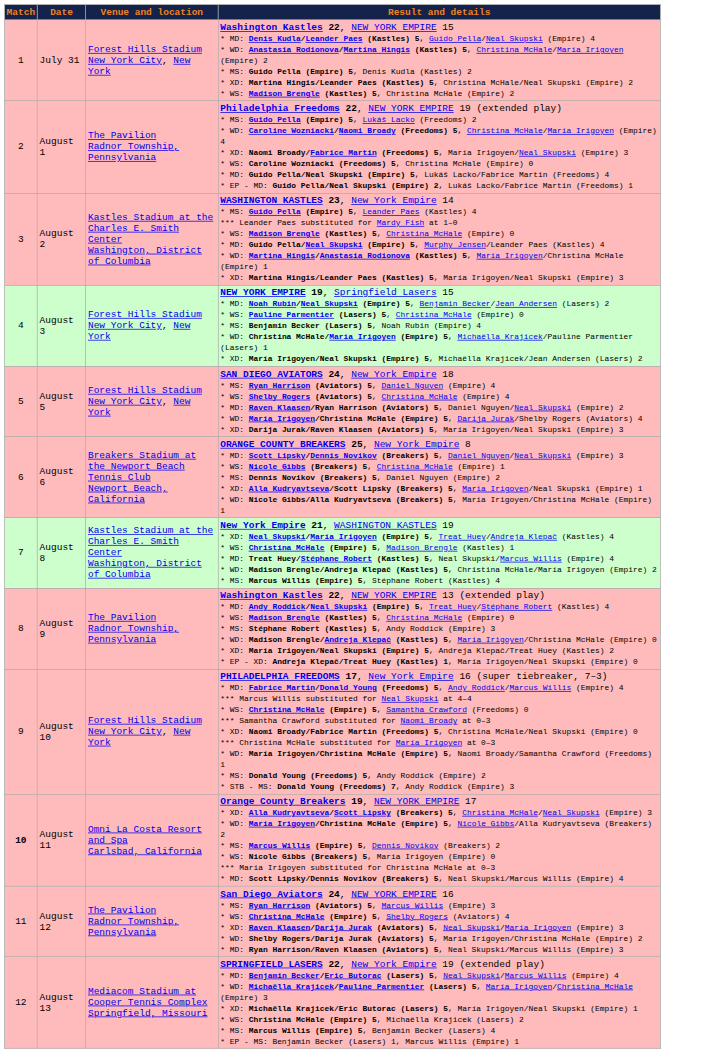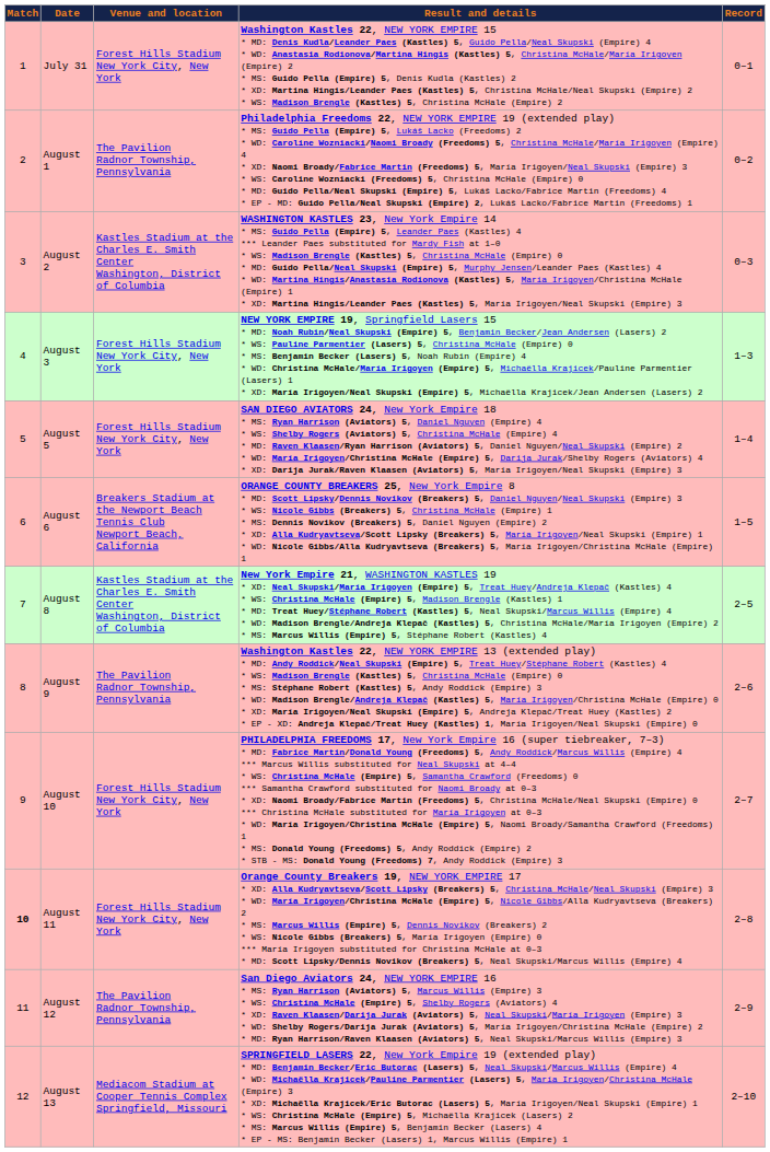 <table class="wikitable" style="text-align:left">
 <tr>
 <th style="background:#14234B; color:#F18121" width="25px">Match</th>
 <th style="background:#14234B; color:#F18121" width="60px">Date</th>
 <th style="background:#14234B; color:#F18121" width="175px">Venue and location</th>
 <th style="background:#14234B; color:#F18121" width="600px">Result and details</th>
+<th style="background:#14234B; color:#F18121" width="25px">Record</th>
 </tr>
 <tr bgcolor="ffbbbb">
 <td style="text-align:center">1</td>
 <td>July 31</td>
 <td><a href='#'>Forest Hills Stadium</a><br><a href='#'>New York City</a>, <a href='#'>New York</a></td>
 <td><strong><a href='#'>Washington Kastles</a> 22</strong>, <a href='#'>NEW YORK EMPIRE</a> 15<br><small>* MD: <strong><a href='#'>Denis Kudla</a>/<a href='#'>Leander Paes</a> (Kastles) 5</strong>, <a href='#'>Guido Pella</a>/<a href='#'>Neal Skupski</a> (Empire) 4<br>* WD: <strong><a href='#'>Anastasia Rodionova</a>/<a href='#'>Martina Hingis</a> (Kastles) 5</strong>, <a href='#'>Christina McHale</a>/<a href='#'>María Irigoyen</a> (Empire) 2<br>* MS: <strong>Guido Pella (Empire) 5</strong>, Denis Kudla (Kastles) 2<br>* XD: <strong>Martina Hingis/Leander Paes (Kastles) 5</strong>, Christina McHale/Neal Skupski (Empire) 2<br>* WS: <strong><a href='#'>Madison Brengle</a> (Kastles) 5</strong>, Christina McHale (Empire) 2</small></td>
+<td style="text-align:center">0–1</td>
 </tr>
 <tr bgcolor="ffbbbb">
 <td style="text-align:center">2</td>
 <td>August 1</td>
 <td><a href='#'>The Pavilion</a><br><a href='#'>Radnor Township, Pennsylvania</a></td>
 <td><strong><a href='#'>Philadelphia Freedoms</a> 22</strong>, <a href='#'>NEW YORK EMPIRE</a> 19 (extended play)<br><small>* MS: <strong><a href='#'>Guido Pella</a> (Empire) 5</strong>, <a href='#'>Lukáš Lacko</a> (Freedoms) 2<br>* WD: <strong><a href='#'>Caroline Wozniacki</a>/<a href='#'>Naomi Broady</a> (Freedoms) 5</strong>, <a href='#'>Christina McHale</a>/<a href='#'>María Irigoyen</a> (Empire) 4<br>* XD: <strong>Naomi Broady/<a href='#'>Fabrice Martin</a> (Freedoms) 5</strong>, María Irigoyen/<a href='#'>Neal Skupski</a> (Empire) 3<br>* WS: <strong>Caroline Wozniacki (Freedoms) 5</strong>, Christina McHale (Empire) 0<br>* MD: <strong>Guido Pella/Neal Skupski (Empire) 5</strong>, Lukáš Lacko/Fabrice Martin (Freedoms) 4<br>* EP - MD: <strong>Guido Pella/Neal Skupski (Empire) 2</strong>, Lukáš Lacko/Fabrice Martin (Freedoms) 1</small></td>
+<td style="text-align:center">0–2</td>
 </tr>
 <tr bgcolor="ffbbbb">
 <td style="text-align:center">3</td>
 <td>August 2</td>
 <td><a href='#'>Kastles Stadium at the Charles E. Smith Center</a><br><a href='#'>Washington, District of Columbia</a></td>
 <td><strong><a href='#'>WASHINGTON KASTLES</a> 23</strong>, <a href='#'>New York Empire</a> 14<br><small>* MS: <strong><a href='#'>Guido Pella</a> (Empire) 5</strong>, <a href='#'>Leander Paes</a> (Kastles) 4<br>*** Leander Paes substituted for <a href='#'>Mardy Fish</a> at 1–0<br>* WS: <strong><a href='#'>Madison Brengle</a> (Kastles) 5</strong>, <a href='#'>Christina McHale</a> (Empire) 0<br>* MD: <strong>Guido Pella/<a href='#'>Neal Skupski</a> (Empire) 5</strong>, <a href='#'>Murphy Jensen</a>/Leander Paes (Kastles) 4<br>* WD: <strong><a href='#'>Martina Hingis</a>/<a href='#'>Anastasia Rodionova</a> (Kastles) 5</strong>, <a href='#'>María Irigoyen</a>/Christina McHale (Empire) 1<br>* XD: <strong>Martina Hingis/Leander Paes (Kastles) 5</strong>, María Irigoyen/Neal Skupski (Empire) 3</small></td>
+<td style="text-align:center">0–3</td>
 </tr>
 <tr bgcolor="ccffcc">
 <td style="text-align:center">4</td>
 <td>August 3</td>
 <td><a href='#'>Forest Hills Stadium</a><br><a href='#'>New York City</a>, <a href='#'>New York</a></td>
 <td><strong><a href='#'>NEW YORK EMPIRE</a> 19</strong>, <a href='#'>Springfield Lasers</a> 15<br><small>* MD: <strong><a href='#'>Noah Rubin</a>/<a href='#'>Neal Skupski</a> (Empire) 5</strong>, <a href='#'>Benjamin Becker</a>/<a href='#'>Jean Andersen</a> (Lasers) 2<br>* WS: <strong><a href='#'>Pauline Parmentier</a> (Lasers) 5</strong>, <a href='#'>Christina McHale</a> (Empire) 0<br>* MS: <strong>Benjamin Becker (Lasers) 5</strong>, Noah Rubin (Empire) 4<br>* WD: <strong>Christina McHale/<a href='#'>María Irigoyen</a> (Empire) 5</strong>, <a href='#'>Michaëlla Krajicek</a>/Pauline Parmentier (Lasers) 1<br>* XD: <strong>María Irigoyen/Neal Skupski (Empire) 5</strong>, Michaëlla Krajicek/Jean Andersen (Lasers) 2</small></td>
+<td style="text-align:center">1–3</td>
 </tr>
 <tr bgcolor="ffbbbb">
 <td style="text-align:center">5</td>
 <td>August 5</td>
 <td><a href='#'>Forest Hills Stadium</a><br><a href='#'>New York City</a>, <a href='#'>New York</a></td>
 <td><strong><a href='#'>SAN DIEGO AVIATORS</a> 24</strong>, <a href='#'>New York Empire</a> 18<br><small>* MS: <strong><a href='#'>Ryan Harrison</a> (Aviators) 5</strong>, <a href='#'>Daniel Nguyen</a> (Empire) 4<br>* WS: <strong><a href='#'>Shelby Rogers</a> (Aviators) 5</strong>, <a href='#'>Christina McHale</a> (Empire) 4<br>* MD: <strong><a href='#'>Raven Klaasen</a>/Ryan Harrison (Aviators) 5</strong>, Daniel Nguyen/<a href='#'>Neal Skupski</a> (Empire) 2<br>* WD: <strong><a href='#'>María Irigoyen</a>/Christina McHale (Empire) 5</strong>, <a href='#'>Darija Jurak</a>/Shelby Rogers (Aviators) 4<br>* XD: <strong>Darija Jurak/Raven Klaasen (Aviators) 5</strong>, María Irigoyen/Neal Skupski (Empire) 3</small></td>
+<td style="text-align:center">1–4</td>
 </tr>
 <tr bgcolor="ffbbbb">
 <td style="text-align:center">6</td>
 <td>August 6</td>
 <td><a href='#'>Breakers Stadium at the Newport Beach Tennis Club</a><br><a href='#'>Newport Beach, California</a></td>
 <td><strong><a href='#'>ORANGE COUNTY BREAKERS</a> 25</strong>, <a href='#'>New York Empire</a> 8<br><small>* MD: <strong><a href='#'>Scott Lipsky</a>/<a href='#'>Dennis Novikov</a> (Breakers) 5</strong>, <a href='#'>Daniel Nguyen</a>/<a href='#'>Neal Skupski</a> (Empire) 3<br>* WS: <strong><a href='#'>Nicole Gibbs</a> (Breakers) 5</strong>, <a href='#'>Christina McHale</a> (Empire) 1<br>* MS: <strong>Dennis Novikov (Breakers) 5</strong>, Daniel Nguyen (Empire) 2<br>* XD: <strong><a href='#'>Alla Kudryavtseva</a>/Scott Lipsky (Breakers) 5</strong>, <a href='#'>María Irigoyen</a>/Neal Skupski (Empire) 1<br>* WD: <strong>Nicole Gibbs/Alla Kudryavtseva (Breakers) 5</strong>, María Irigoyen/Christina McHale (Empire) 1</small></td>
+<td style="text-align:center">1–5</td>
 </tr>
 <tr bgcolor="ccffcc">
 <td style="text-align:center">7</td>
 <td>August 8</td>
 <td><a href='#'>Kastles Stadium at the Charles E. Smith Center</a><br><a href='#'>Washington, District of Columbia</a></td>
 <td><strong><a href='#'>New York Empire</a> 21</strong>, <a href='#'>WASHINGTON KASTLES</a> 19<br><small>* XD: <strong><a href='#'>Neal Skupski</a>/<a href='#'>María Irigoyen</a> (Empire) 5</strong>, <a href='#'>Treat Huey</a>/<a href='#'>Andreja Klepač</a> (Kastles) 4<br>* WS: <strong><a href='#'>Christina McHale</a> (Empire) 5</strong>, <a href='#'>Madison Brengle</a> (Kastles) 1<br>* MD: <strong>Treat Huey/<a href='#'>Stéphane Robert</a> (Kastles) 5</strong>, Neal Skupski/<a href='#'>Marcus Willis</a> (Empire) 4<br>* WD: <strong>Madison Brengle/Andreja Klepač (Kastles) 5</strong>, Christina McHale/María Irigoyen (Empire) 2<br>* MS: <strong>Marcus Willis (Empire) 5</strong>, Stéphane Robert (Kastles) 4</small></td>
+<td style="text-align:center">2–5</td>
 </tr>
 <tr bgcolor="ffbbbb">
 <td style="text-align:center">8</td>
 <td>August 9</td>
 <td><a href='#'>The Pavilion</a><br><a href='#'>Radnor Township, Pennsylvania</a></td>
 <td><strong><a href='#'>Washington Kastles</a> 22</strong>, <a href='#'>NEW YORK EMPIRE</a> 13 (extended play)<br><small>* MD: <strong><a href='#'>Andy Roddick</a>/<a href='#'>Neal Skupski</a> (Empire) 5</strong>, <a href='#'>Treat Huey</a>/<a href='#'>Stéphane Robert</a> (Kastles) 4<br>* WS: <strong><a href='#'>Madison Brengle</a> (Kastles) 5</strong>, <a href='#'>Christina McHale</a> (Empire) 0<br>* MS: <strong>Stéphane Robert (Kastles) 5</strong>, Andy Roddick (Empire) 3<br>* WD: <strong>Madison Brengle/<a href='#'>Andreja Klepač</a> (Kastles) 5</strong>, <a href='#'>María Irigoyen</a>/Christina McHale (Empire) 0<br>* XD: <strong>María Irigoyen/Neal Skupski (Empire) 5</strong>, Andreja Klepač/Treat Huey (Kastles) 2<br>* EP - XD: <strong>Andreja Klepač/Treat Huey (Kastles) 1</strong>, María Irigoyen/Neal Skupski (Empire) 0</small></td>
+<td style="text-align:center">2–6</td>
 </tr>
 <tr bgcolor="ffbbbb">
 <td style="text-align:center">9</td>
 <td>August 10</td>
 <td><a href='#'>Forest Hills Stadium</a><br><a href='#'>New York City</a>, <a href='#'>New York</a></td>
 <td><strong><a href='#'>PHILADELPHIA FREEDOMS</a> 17</strong>, <a href='#'>New York Empire</a> 16 (super tiebreaker, 7–3)<br><small>* MD: <strong><a href='#'>Fabrice Martin</a>/<a href='#'>Donald Young</a> (Freedoms) 5</strong>, <a href='#'>Andy Roddick</a>/<a href='#'>Marcus Willis</a> (Empire) 4<br>*** Marcus Willis substituted for <a href='#'>Neal Skupski</a> at 4–4<br>* WS: <strong><a href='#'>Christina McHale</a> (Empire) 5</strong>, <a href='#'>Samantha Crawford</a> (Freedoms) 0<br>*** Samantha Crawford substituted for <a href='#'>Naomi Broady</a> at 0–3<br>* XD: <strong>Naomi Broady/Fabrice Martin (Freedoms) 5</strong>, Christina McHale/Neal Skupski (Empire) 0<br>*** Christina McHale substituted for <a href='#'>María Irigoyen</a> at 0–3<br>* WD: <strong>María Irigoyen/Christina McHale (Empire) 5</strong>, Naomi Broady/Samantha Crawford (Freedoms) 1<br>* MS: <strong>Donald Young (Freedoms) 5</strong>, Andy Roddick (Empire) 2<br>* STB - MS: <strong>Donald Young (Freedoms) 7</strong>, Andy Roddick (Empire) 3</small></td>
+<td style="text-align:center">2–7</td>
 </tr>
 <tr bgcolor="ffbbbb">
 <td style="text-align:center"><strong>10</strong></td>
 <td>August 11</td>
-<td><a href='#'>Omni La Costa Resort and Spa</a><br><a href='#'>Carlsbad, California</a></td>
+<td><a href='#'>Forest Hills Stadium</a><br><a href='#'>New York City</a>, <a href='#'>New York</a></td>
 <td><strong><a href='#'>Orange County Breakers</a> 19</strong>, <a href='#'>NEW YORK EMPIRE</a> 17<br><small>* XD: <strong><a href='#'>Alla Kudryavtseva</a>/<a href='#'>Scott Lipsky</a> (Breakers) 5</strong>, <a href='#'>Christina McHale</a>/<a href='#'>Neal Skupski</a> (Empire) 3<br>* WD: <strong><a href='#'>María Irigoyen</a>/Christina McHale (Empire) 5</strong>, <a href='#'>Nicole Gibbs</a>/Alla Kudryavtseva (Breakers) 2<br>* MS: <strong><a href='#'>Marcus Willis</a> (Empire) 5</strong>, <a href='#'>Dennis Novikov</a> (Breakers) 2<br>* WS: <strong>Nicole Gibbs (Breakers) 5</strong>, María Irigoyen (Empire) 0<br>*** María Irigoyen substituted for Christina McHale at 0–3<br>* MD: <strong>Scott Lipsky/Dennis Novikov (Breakers) 5</strong>, Neal Skupski/Marcus Willis (Empire) 4</small></td>
+<td style="text-align:center">2–8</td>
 </tr>
 <tr bgcolor="ffbbbb">
 <td style="text-align:center">11</td>
 <td>August 12</td>
 <td><a href='#'>The Pavilion</a><br><a href='#'>Radnor Township, Pennsylvania</a></td>
 <td><strong><a href='#'>San Diego Aviators</a> 24</strong>, <a href='#'>NEW YORK EMPIRE</a> 16<br><small>* MS: <strong><a href='#'>Ryan Harrison</a> (Aviators) 5</strong>, <a href='#'>Marcus Willis</a> (Empire) 3<br>* WS: <strong><a href='#'>Christina McHale</a> (Empire) 5</strong>, <a href='#'>Shelby Rogers</a> (Aviators) 4<br>* XD: <strong><a href='#'>Raven Klaasen</a>/<a href='#'>Darija Jurak</a> (Aviators) 5</strong>, <a href='#'>Neal Skupski</a>/<a href='#'>María Irigoyen</a> (Empire) 3<br>* WD: <strong>Shelby Rogers/Darija Jurak (Aviators) 5</strong>, María Irigoyen/Christina McHale (Empire) 2<br>* MD: <strong>Ryan Harrison/Raven Klaasen (Aviators) 5</strong>, Neal Skupski/Marcus Willis (Empire) 3</small></td>
+<td style="text-align:center">2–9</td>
 </tr>
 <tr bgcolor="ffbbbb">
 <td style="text-align:center">12</td>
 <td>August 13</td>
 <td><a href='#'>Mediacom Stadium at Cooper Tennis Complex</a><br><a href='#'>Springfield, Missouri</a></td>
 <td><strong><a href='#'>SPRINGFIELD LASERS</a> 22</strong>, <a href='#'>New York Empire</a> 19 (extended play)<br><small>* MD: <strong><a href='#'>Benjamin Becker</a>/<a href='#'>Eric Butorac</a> (Lasers) 5</strong>, <a href='#'>Neal Skupski</a>/<a href='#'>Marcus Willis</a> (Empire) 4<br>* WD: <strong><a href='#'>Michaëlla Krajicek</a>/<a href='#'>Pauline Parmentier</a> (Lasers) 5</strong>, <a href='#'>María Irigoyen</a>/<a href='#'>Christina McHale</a> (Empire) 3<br>* XD: <strong>Michaëlla Krajicek/Eric Butorac (Lasers) 5</strong>, María Irigoyen/Neal Skupski (Empire) 1<br>* WS: <strong>Christina McHale (Empire) 5</strong>, Michaëlla Krajicek (Lasers) 2<br>* MS: <strong>Marcus Willis (Empire) 5</strong>, Benjamin Becker (Lasers) 4<br>* EP - MS: Benjamin Becker (Lasers) 1, Marcus Willis (Empire) 1</small></td>
+<td style="text-align:center">2–10</td>
 </tr>
 </table>
